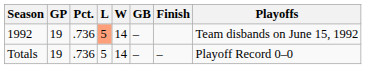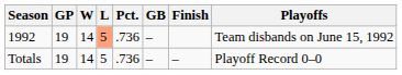 <table class="wikitable">
 <tr>
 <th>Season</th>
 <th>GP</th>
+<th>W</th>
+<th>L</th>
 <th>Pct.</th>
-<th>L</th>
-<th>W</th>
 <th>GB</th>
 <th>Finish</th>
 <th>Playoffs</th>
 </tr>
 <tr>
 <td>1992</td>
 <td>19</td>
+<td>14</td>
+<td style="background: lightsalmon;">5</td>
 <td>.736</td>
-<td style="background: lightsalmon;">5</td>
-<td>14</td>
 <td>–</td>
 <td></td>
 <td>Team disbands on June 15, 1992</td>
 </tr>
 <tr>
 <td>Totals</td>
 <td>19</td>
+<td>14</td>
+<td>5</td>
 <td>.736</td>
-<td>5</td>
-<td>14</td>
 <td>–</td>
 <td>–</td>
 <td>Playoff Record 0–0</td>
 </tr>
 </table>
